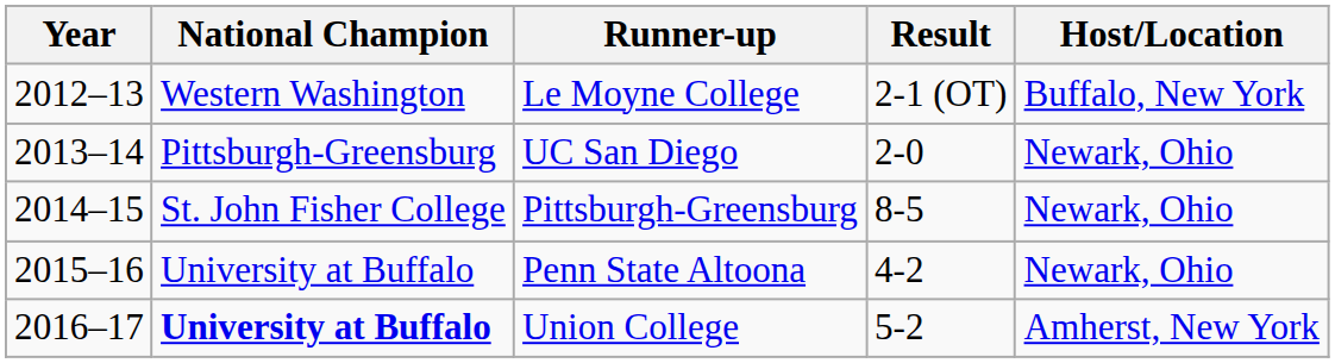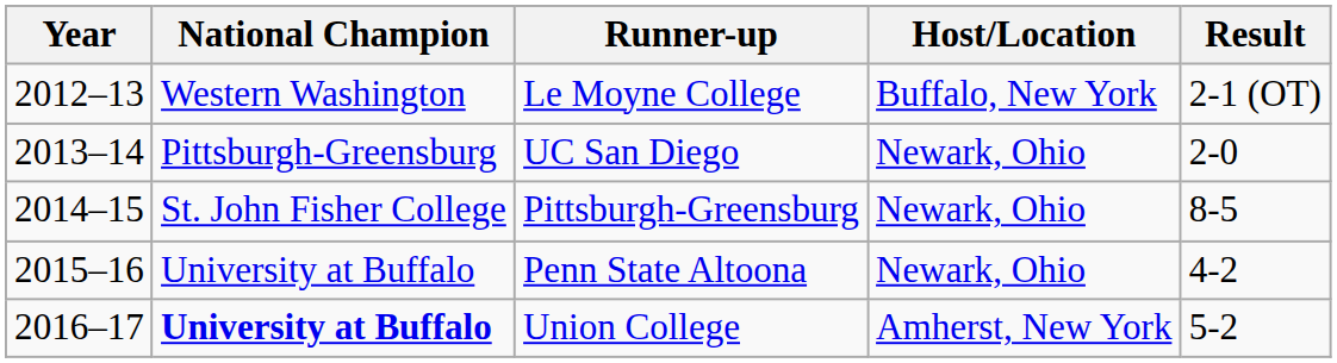 <table class="wikitable">
 <tr>
 <th>Year</th>
 <th>National Champion</th>
 <th>Runner-up</th>
+<th>Host/Location</th>
 <th>Result</th>
-<th>Host/Location</th>
 </tr>
 <tr>
 <td align=center>2012–13</td>
 <td><a href='#'>Western Washington</a></td>
 <td><a href='#'>Le Moyne College</a></td>
+<td><a href='#'>Buffalo, New York</a></td>
 <td>2-1 (OT) </td>
-<td><a href='#'>Buffalo, New York</a></td>
 </tr>
 <tr>
 <td align=center>2013–14</td>
 <td><a href='#'>Pittsburgh-Greensburg</a></td>
 <td><a href='#'>UC San Diego</a></td>
+<td><a href='#'>Newark, Ohio</a></td>
 <td>2-0</td>
-<td><a href='#'>Newark, Ohio</a></td>
 </tr>
 <tr>
 <td align=center>2014–15</td>
 <td><a href='#'>St. John Fisher College</a></td>
 <td><a href='#'>Pittsburgh-Greensburg</a></td>
+<td><a href='#'>Newark, Ohio</a></td>
 <td>8-5</td>
-<td><a href='#'>Newark, Ohio</a></td>
 </tr>
 <tr>
 <td align=center>2015–16</td>
 <td><a href='#'>University at Buffalo</a></td>
 <td><a href='#'>Penn State Altoona</a></td>
+<td><a href='#'>Newark, Ohio</a></td>
 <td>4-2</td>
-<td><a href='#'>Newark, Ohio</a></td>
 </tr>
 <tr>
 <td align=center>2016–17</td>
 <td><strong><a href='#'>University at Buffalo</a></strong></td>
 <td><a href='#'>Union College</a></td>
+<td><a href='#'>Amherst, New York</a></td>
 <td>5-2</td>
-<td><a href='#'>Amherst, New York</a></td>
 </tr>
 </table>
